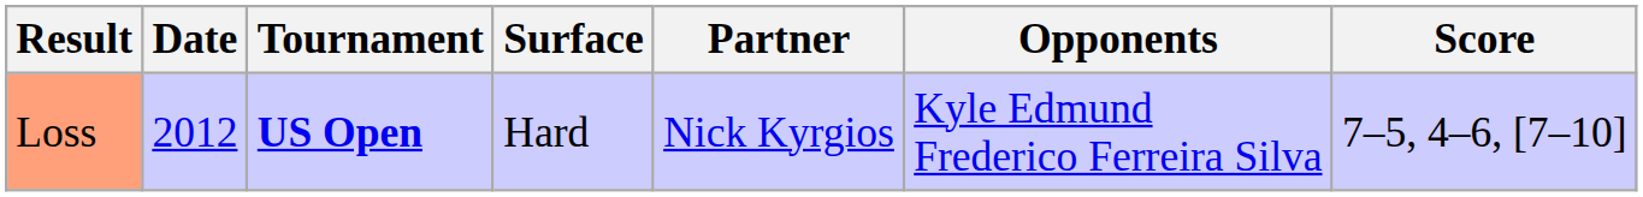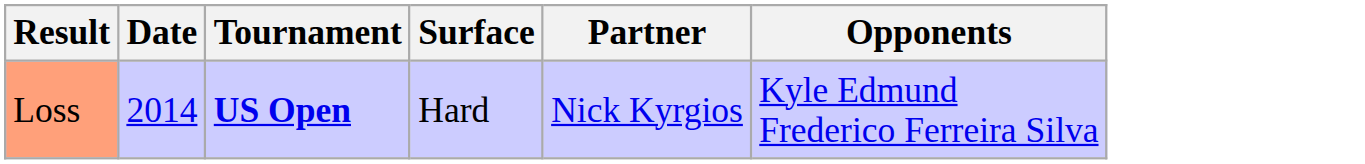 <table class="sortable wikitable">
 <tr>
 <th>Result</th>
 <th>Date</th>
 <th>Tournament</th>
 <th>Surface</th>
 <th>Partner</th>
 <th>Opponents</th>
-<th class=unsortable>Score</th>
 </tr>
 <tr style=background:#ccf>
 <td bgcolor=ffa07a>Loss</td>
-<td><a href='#'>2012</a></td>
+<td><a href='#'>2014</a></td>
 <td><strong><a href='#'>US Open</a></strong></td>
 <td>Hard</td>
 <td> <a href='#'>Nick Kyrgios</a></td>
 <td> <a href='#'>Kyle Edmund</a> <br>  <a href='#'>Frederico Ferreira Silva</a></td>
-<td>7–5, 4–6, [7–10]</td>
 </tr>
 </table>
